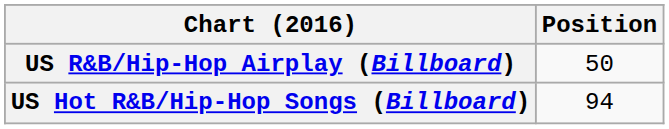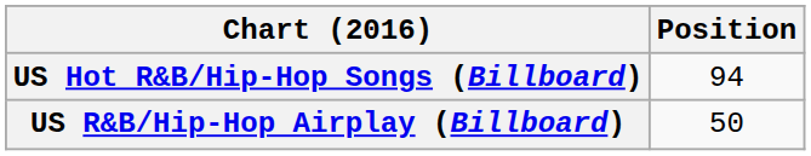 <table class="wikitable plainrowheaders sortable">
 <tr>
 <th>Chart (2016)</th>
 <th>Position</th>
 </tr>
 <tr>
+<th scope="row">US <a href='#'>Hot R&B/Hip-Hop Songs</a> (<em><a href='#'>Billboard</a></em>)</th>
+<td style="text-align:center;">94</td>
+</tr>
+<tr>
 <th scope="row">US <a href='#'>R&B/Hip-Hop Airplay</a> (<em><a href='#'>Billboard</a></em>)</th>
 <td style="text-align:center;">50</td>
 </tr>
-<tr>
-<th scope="row">US <a href='#'>Hot R&B/Hip-Hop Songs</a> (<em><a href='#'>Billboard</a></em>)</th>
-<td style="text-align:center;">94</td>
-</tr>
 </table>
